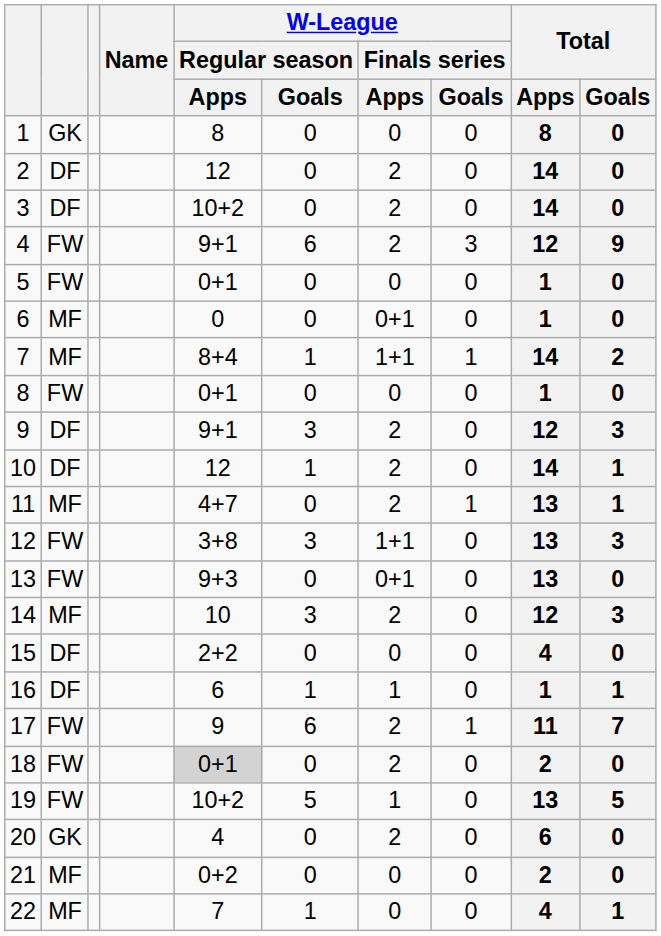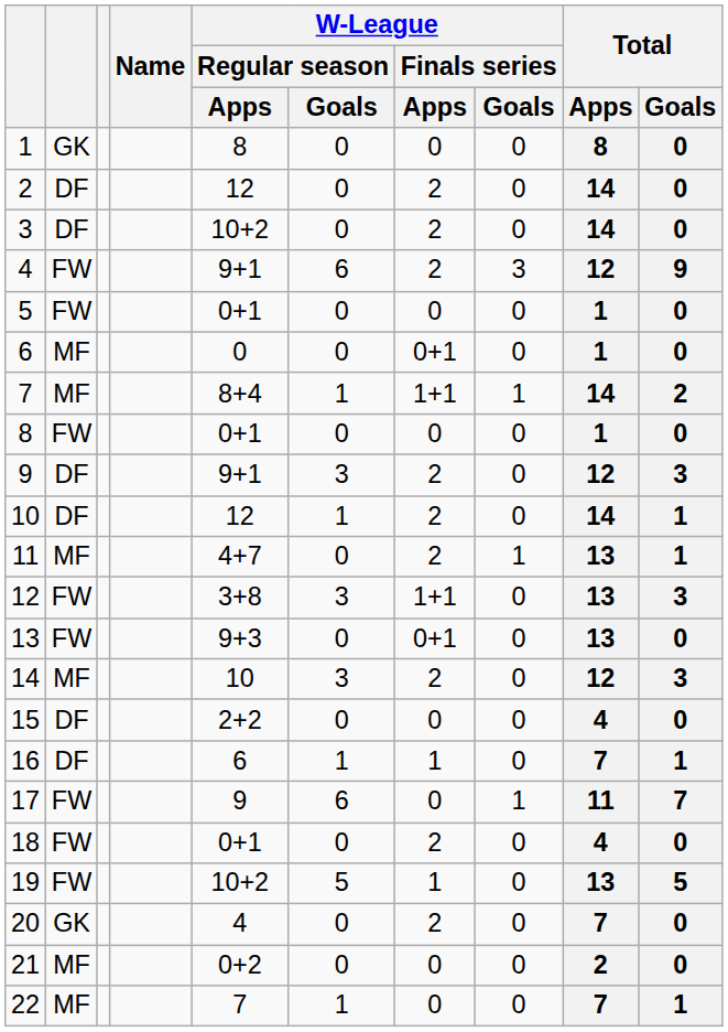 <table class="wikitable sortable" style="text-align:center;">
 <tr>
 <th rowspan="3"></th>
 <th rowspan="3"></th>
 <th rowspan="3"></th>
 <th rowspan="3">Name</th>
 <th colspan="4"><a href='#'>W-League</a></th>
 <th colspan="2" rowspan="2">Total</th>
 </tr>
 <tr>
 <th colspan="2">Regular season</th>
 <th colspan="2">Finals series</th>
 </tr>
 <tr>
 <th>Apps</th>
 <th>Goals</th>
 <th>Apps</th>
 <th>Goals</th>
 <th>Apps</th>
 <th>Goals</th>
 </tr>
 <tr>
 <td>1</td>
 <td>GK</td>
 <td></td>
 <td align="left"><br></td>
 <td>8</td>
 <td>0<br></td>
 <td>0</td>
 <td>0<br></td>
 <th>8</th>
 <th>0</th>
 </tr>
 <tr>
 <td>2</td>
 <td>DF</td>
 <td></td>
 <td align="left"><br></td>
 <td>12</td>
 <td>0<br></td>
 <td>2</td>
 <td>0<br></td>
 <th>14</th>
 <th>0</th>
 </tr>
 <tr>
 <td>3</td>
 <td>DF</td>
 <td></td>
 <td align="left"><br></td>
 <td>10+2</td>
 <td>0<br></td>
 <td>2</td>
 <td>0<br></td>
 <th>14</th>
 <th>0</th>
 </tr>
 <tr>
 <td>4</td>
 <td>FW</td>
 <td></td>
 <td align="left"><br></td>
 <td>9+1</td>
 <td>6<br></td>
 <td>2</td>
 <td>3<br></td>
 <th>12</th>
 <th>9</th>
 </tr>
 <tr>
 <td>5</td>
 <td>FW</td>
 <td></td>
 <td align="left"><br></td>
 <td>0+1</td>
 <td>0<br></td>
 <td>0</td>
 <td>0<br></td>
 <th>1</th>
 <th>0</th>
 </tr>
 <tr>
 <td>6</td>
 <td>MF</td>
 <td></td>
 <td align="left"><br></td>
 <td>0</td>
 <td>0<br></td>
 <td>0+1</td>
 <td>0<br></td>
 <th>1</th>
 <th>0</th>
 </tr>
 <tr>
 <td>7</td>
 <td>MF</td>
 <td></td>
 <td align="left"><br></td>
 <td>8+4</td>
 <td>1<br></td>
 <td>1+1</td>
 <td>1<br></td>
 <th>14</th>
 <th>2</th>
 </tr>
 <tr>
 <td>8</td>
 <td>FW</td>
 <td></td>
 <td align="left"><br></td>
 <td>0+1</td>
 <td>0<br></td>
 <td>0</td>
 <td>0<br></td>
 <th>1</th>
 <th>0</th>
 </tr>
 <tr>
 <td>9</td>
 <td>DF</td>
 <td></td>
 <td align="left"><br></td>
 <td>9+1</td>
 <td>3<br></td>
 <td>2</td>
 <td>0<br></td>
 <th>12</th>
 <th>3</th>
 </tr>
 <tr>
 <td>10</td>
 <td>DF</td>
 <td></td>
 <td align="left"><br></td>
 <td>12</td>
 <td>1<br></td>
 <td>2</td>
 <td>0<br></td>
 <th>14</th>
 <th>1</th>
 </tr>
 <tr>
 <td>11</td>
 <td>MF</td>
 <td></td>
 <td align="left"><br></td>
 <td>4+7</td>
 <td>0<br></td>
 <td>2</td>
 <td>1<br></td>
 <th>13</th>
 <th>1</th>
 </tr>
 <tr>
 <td>12</td>
 <td>FW</td>
 <td></td>
 <td align="left"><br></td>
 <td>3+8</td>
 <td>3<br></td>
 <td>1+1</td>
 <td>0<br></td>
 <th>13</th>
 <th>3</th>
 </tr>
 <tr>
 <td>13</td>
 <td>FW</td>
 <td></td>
 <td align="left"><br></td>
 <td>9+3</td>
 <td>0<br></td>
 <td>0+1</td>
 <td>0<br></td>
 <th>13</th>
 <th>0</th>
 </tr>
 <tr>
 <td>14</td>
 <td>MF</td>
 <td></td>
 <td align="left"><br></td>
 <td>10</td>
 <td>3<br></td>
 <td>2</td>
 <td>0<br></td>
 <th>12</th>
 <th>3</th>
 </tr>
 <tr>
 <td>15</td>
 <td>DF</td>
 <td></td>
 <td align="left"><br></td>
 <td>2+2</td>
 <td>0<br></td>
 <td>0</td>
 <td>0<br></td>
 <th>4</th>
 <th>0</th>
 </tr>
 <tr>
 <td>16</td>
 <td>DF</td>
 <td></td>
 <td align="left"><br></td>
 <td>6</td>
 <td>1<br></td>
 <td>1</td>
 <td>0<br></td>
-<th>1</th>
+<th>7</th>
 <th>1</th>
 </tr>
 <tr>
 <td>17</td>
 <td>FW</td>
 <td></td>
 <td align="left"><br></td>
 <td>9</td>
 <td>6<br></td>
-<td>2</td>
+<td>0</td>
 <td>1<br></td>
 <th>11</th>
 <th>7</th>
 </tr>
 <tr>
 <td>18</td>
 <td>FW</td>
 <td></td>
 <td align="left"><br></td>
-<td style="background: lightgrey;">0+1</td>
+<td>0+1</td>
 <td>0<br></td>
 <td>2</td>
 <td>0<br></td>
-<th>2</th>
+<th>4</th>
 <th>0</th>
 </tr>
 <tr>
 <td>19</td>
 <td>FW</td>
 <td></td>
 <td align="left"><br></td>
 <td>10+2</td>
 <td>5<br></td>
 <td>1</td>
 <td>0<br></td>
 <th>13</th>
 <th>5</th>
 </tr>
 <tr>
 <td>20</td>
 <td>GK</td>
 <td></td>
 <td align="left"><br></td>
 <td>4</td>
 <td>0<br></td>
 <td>2</td>
 <td>0<br></td>
-<th>6</th>
+<th>7</th>
 <th>0</th>
 </tr>
 <tr>
 <td>21</td>
 <td>MF</td>
 <td></td>
 <td align="left"><br></td>
 <td>0+2</td>
 <td>0<br></td>
 <td>0</td>
 <td>0<br></td>
 <th>2</th>
 <th>0</th>
 </tr>
 <tr>
 <td>22</td>
 <td>MF</td>
 <td></td>
 <td align="left"><br></td>
 <td>7</td>
 <td>1<br></td>
 <td>0</td>
 <td>0<br></td>
-<th>4</th>
+<th>7</th>
 <th>1</th>
 </tr>
 </table>
